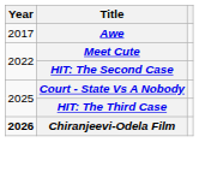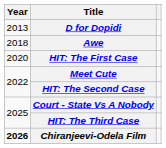 <table class="wikitable sortable plainrowheaders">
 <tr>
 <th scope="col">Year</th>
 <th scope="col">Title</th>
 <th scope="col" class="unsortable"></th>
 </tr>
 <tr>
-<td>2017</td>
+<td>2013</td>
+<th scope="row"><em><a href='#'>D for Dopidi</a></em></th>
+<td></td>
+</tr>
+<tr>
+<td>2018</td>
 <th scope="row"><em><a href='#'>Awe</a> </em></th>
+<td></td>
+</tr>
+<tr>
+<td>2020</td>
+<th scope="row"><em><a href='#'>HIT: The First Case</a></em></th>
 <td></td>
 </tr>
 <tr>
 <td rowspan="2">2022</td>
 <th scope="row"><em><a href='#'>Meet Cute</a></em></th>
 <td></td>
 </tr>
 <tr>
 <th scope="row"><em><a href='#'>HIT: The Second Case</a></em></th>
 <td></td>
 </tr>
 <tr>
 <td rowspan="2">2025</td>
 <th scope="row"><em><a href='#'>Court - State Vs A Nobody</a> </em></th>
 <td></td>
 </tr>
 <tr>
 <th scope="row"><em><a href='#'>HIT: The Third Case</a></em></th>
 <td></td>
 </tr>
 <tr>
 <td><strong>2026</strong></td>
 <th scope="row"><em>Chiranjeevi-Odela Film</em></th>
 <td></td>
 </tr>
 </table>
